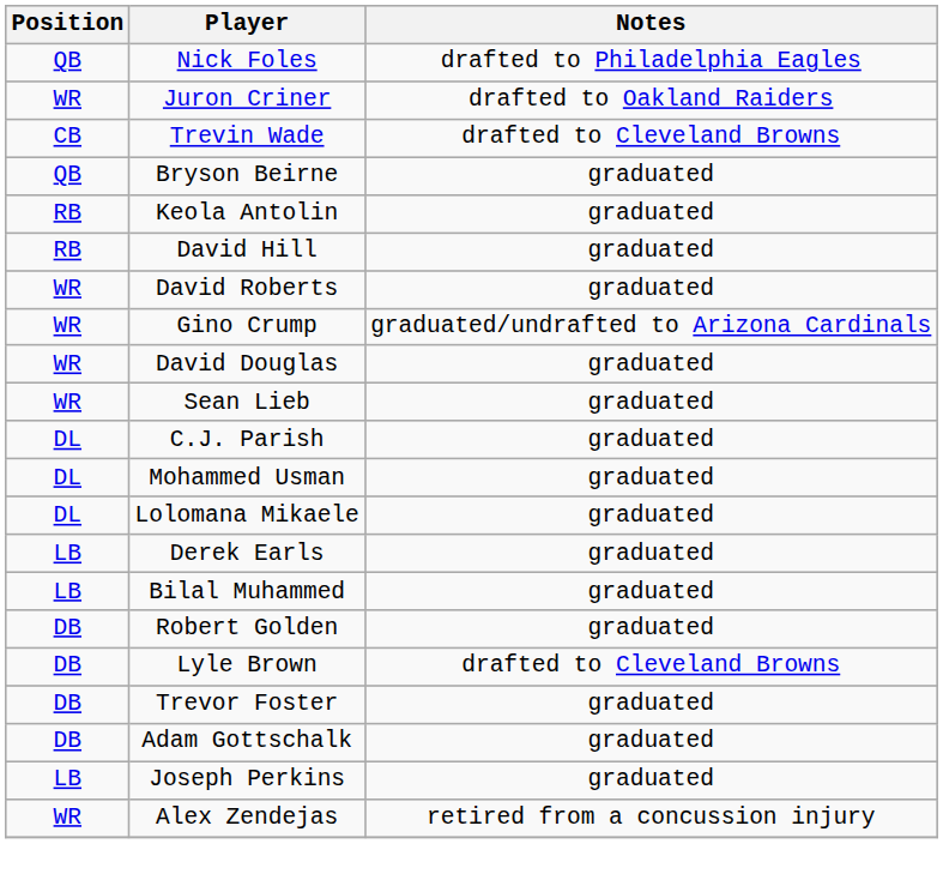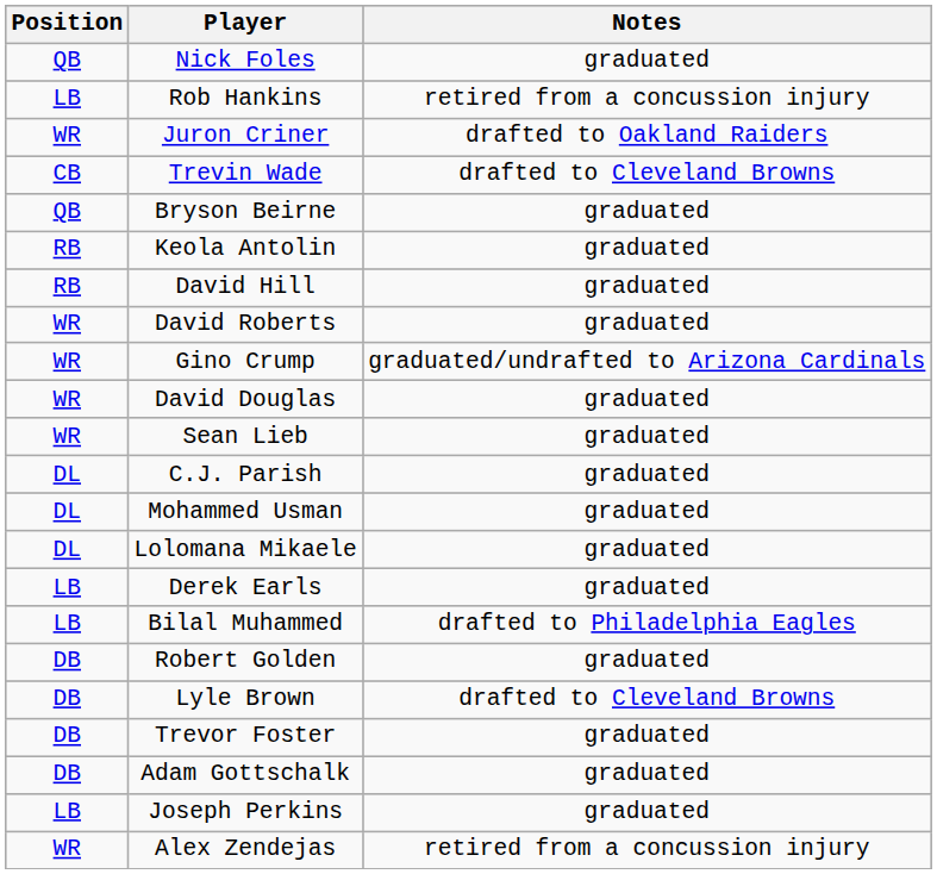 <table class="wikitable" style="font-size: 95%; text-align: center;">
 <tr>
 <th>Position</th>
 <th>Player</th>
 <th>Notes</th>
 </tr>
 <tr>
 <td><a href='#'>QB</a></td>
 <td><a href='#'>Nick Foles</a></td>
-<td>drafted to <a href='#'>Philadelphia Eagles</a></td>
+<td>graduated</td>
+</tr>
+<tr>
+<td><a href='#'>LB</a></td>
+<td>Rob Hankins</td>
+<td>retired from a concussion injury</td>
 </tr>
 <tr>
 <td><a href='#'>WR</a></td>
 <td><a href='#'>Juron Criner</a></td>
 <td>drafted to <a href='#'>Oakland Raiders</a></td>
 </tr>
 <tr>
 <td><a href='#'>CB</a></td>
 <td><a href='#'>Trevin Wade</a></td>
 <td>drafted to <a href='#'>Cleveland Browns</a></td>
 </tr>
 <tr>
 <td><a href='#'>QB</a></td>
 <td>Bryson Beirne</td>
 <td>graduated</td>
 </tr>
 <tr>
 <td><a href='#'>RB</a></td>
 <td>Keola Antolin</td>
 <td>graduated</td>
 </tr>
 <tr>
 <td><a href='#'>RB</a></td>
 <td>David Hill</td>
 <td>graduated</td>
 </tr>
 <tr>
 <td><a href='#'>WR</a></td>
 <td>David Roberts</td>
 <td>graduated</td>
 </tr>
 <tr>
 <td><a href='#'>WR</a></td>
 <td>Gino Crump</td>
 <td>graduated/undrafted to <a href='#'>Arizona Cardinals</a></td>
 </tr>
 <tr>
 <td><a href='#'>WR</a></td>
 <td>David Douglas</td>
 <td>graduated</td>
 </tr>
 <tr>
 <td><a href='#'>WR</a></td>
 <td>Sean Lieb</td>
 <td>graduated</td>
 </tr>
 <tr>
 <td><a href='#'>DL</a></td>
 <td>C.J. Parish</td>
 <td>graduated</td>
 </tr>
 <tr>
 <td><a href='#'>DL</a></td>
 <td>Mohammed Usman</td>
 <td>graduated</td>
 </tr>
 <tr>
 <td><a href='#'>DL</a></td>
 <td>Lolomana Mikaele</td>
 <td>graduated</td>
 </tr>
 <tr>
 <td><a href='#'>LB</a></td>
 <td>Derek Earls</td>
 <td>graduated</td>
 </tr>
 <tr>
 <td><a href='#'>LB</a></td>
 <td>Bilal Muhammed</td>
-<td>graduated</td>
+<td>drafted to <a href='#'>Philadelphia Eagles</a></td>
 </tr>
 <tr>
 <td><a href='#'>DB</a></td>
 <td>Robert Golden</td>
 <td>graduated</td>
 </tr>
 <tr>
 <td><a href='#'>DB</a></td>
 <td>Lyle Brown</td>
 <td>drafted to <a href='#'>Cleveland Browns</a></td>
 </tr>
 <tr>
 <td><a href='#'>DB</a></td>
 <td>Trevor Foster</td>
 <td>graduated</td>
 </tr>
 <tr>
 <td><a href='#'>DB</a></td>
 <td>Adam Gottschalk</td>
 <td>graduated</td>
 </tr>
 <tr>
 <td><a href='#'>LB</a></td>
 <td>Joseph Perkins</td>
 <td>graduated</td>
 </tr>
 <tr>
 <td><a href='#'>WR</a></td>
 <td>Alex Zendejas</td>
 <td>retired from a concussion injury</td>
 </tr>
 <tr>
 </tr>
 </table>
